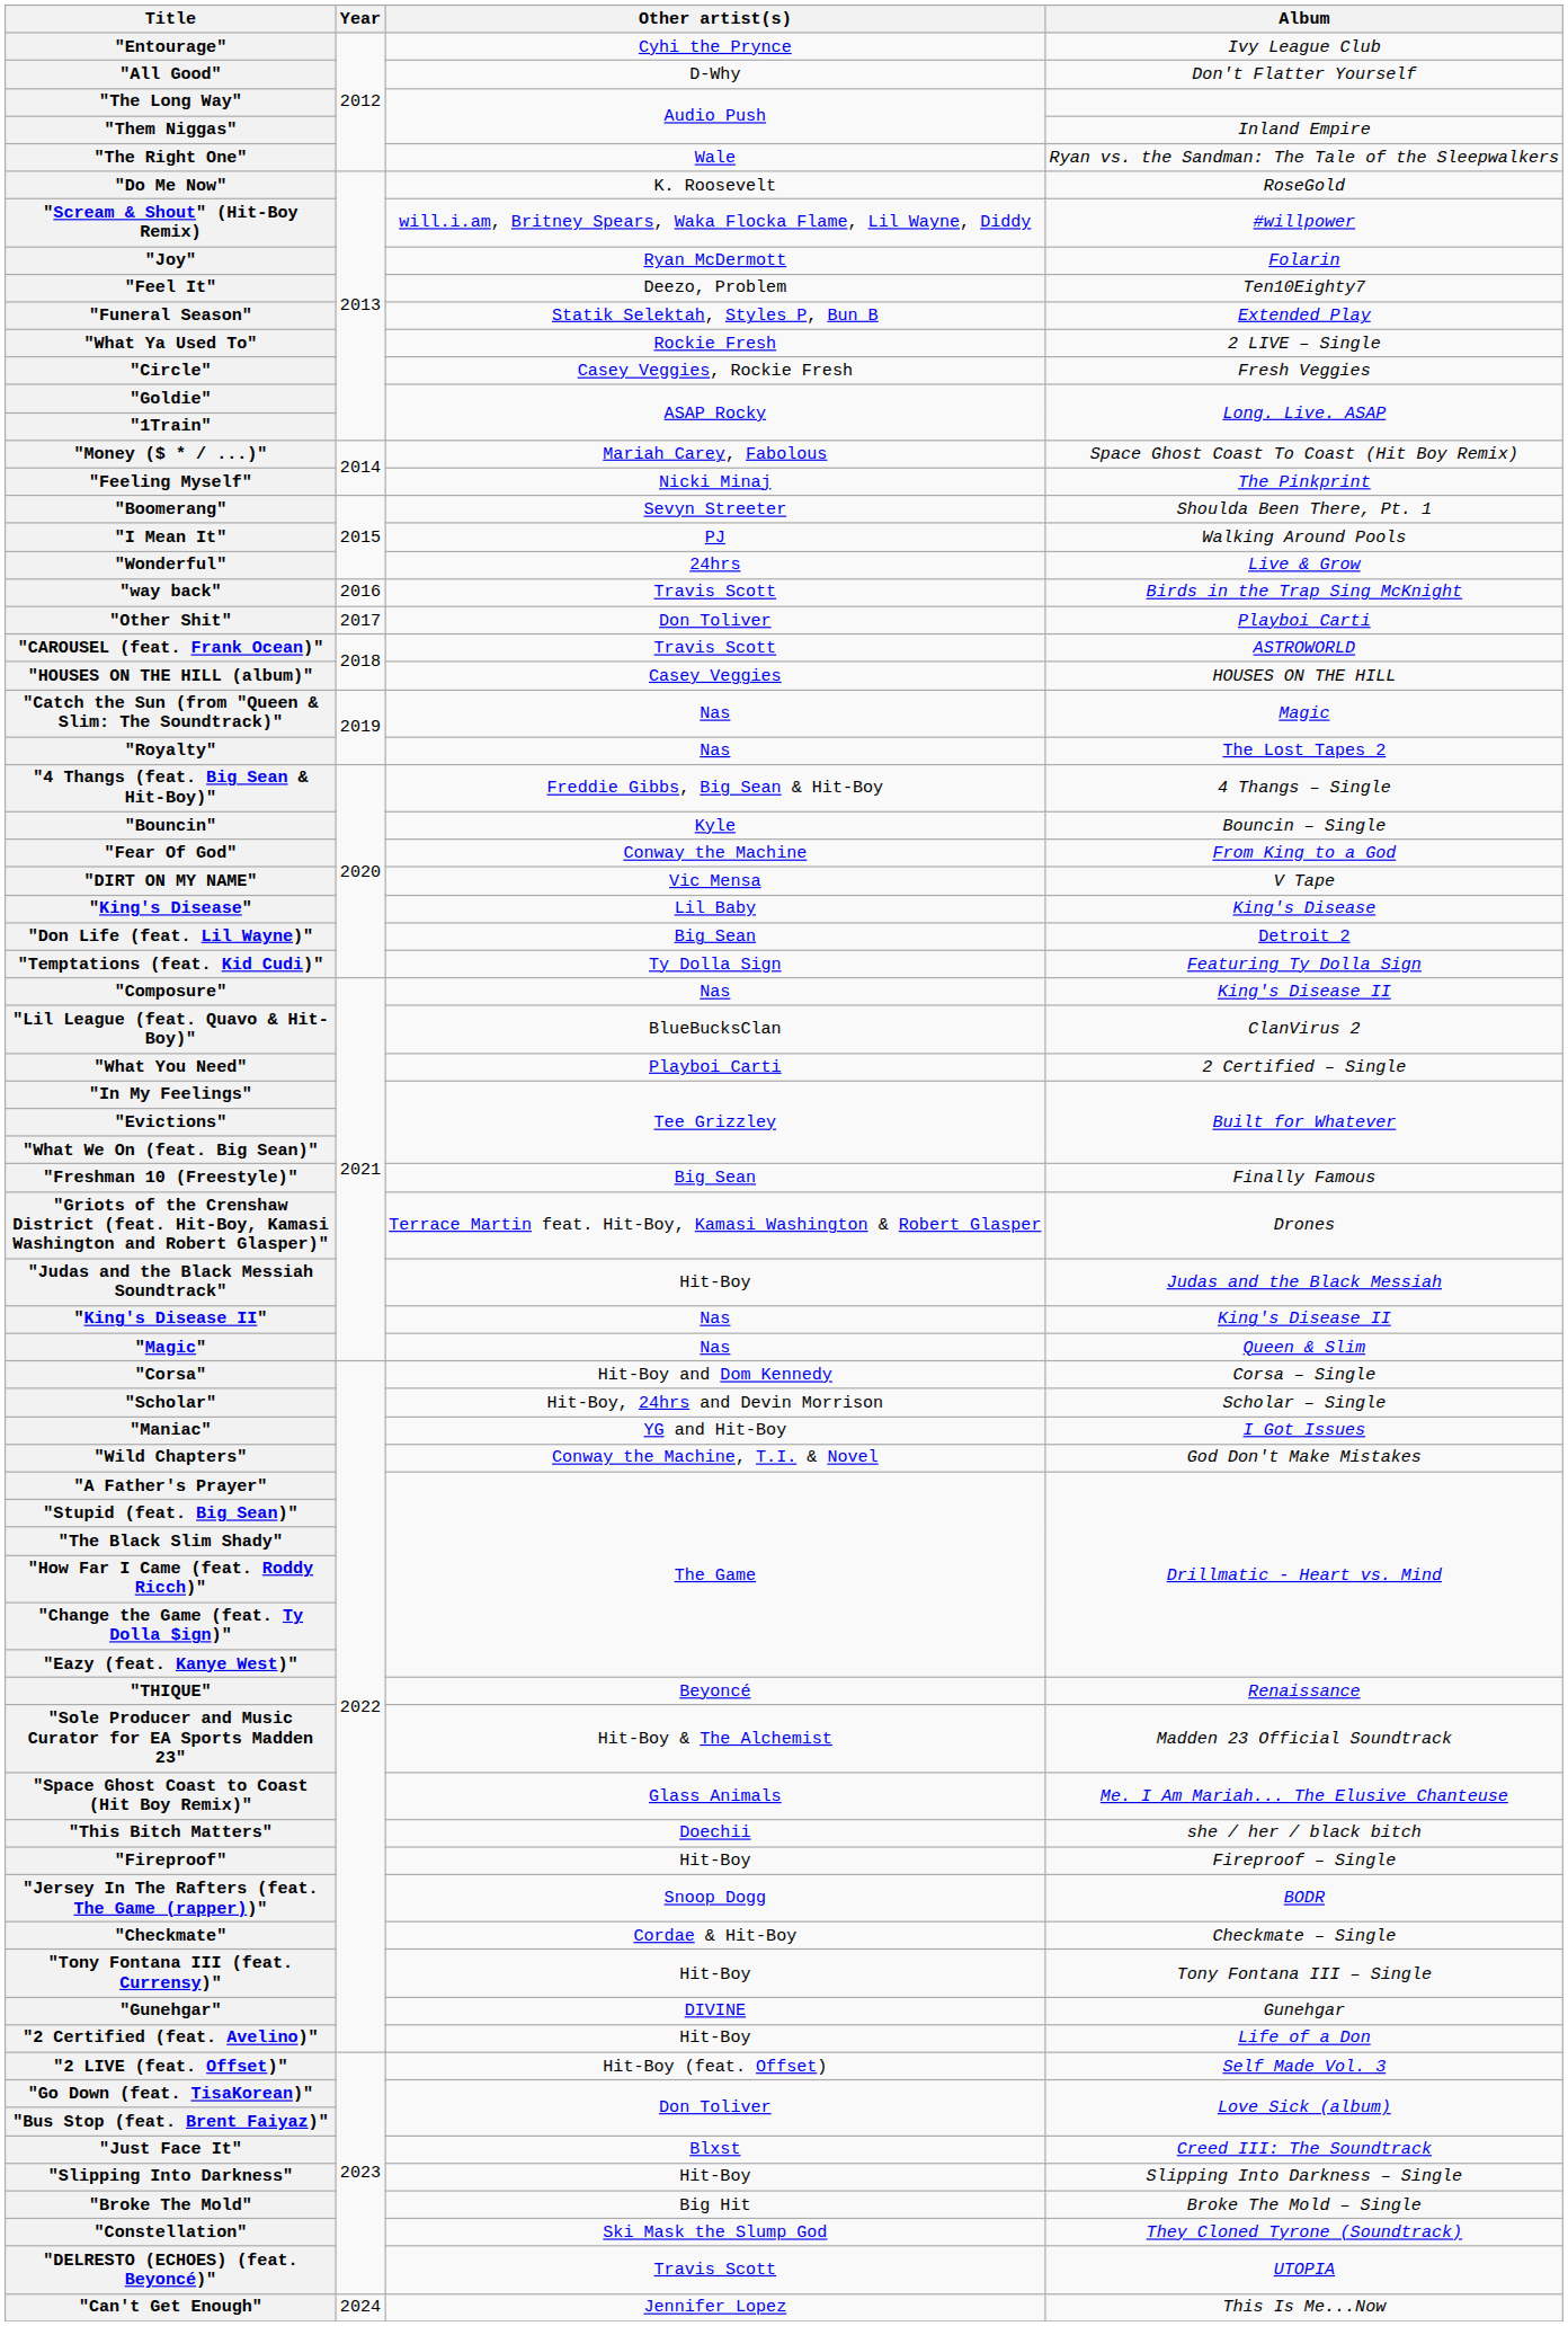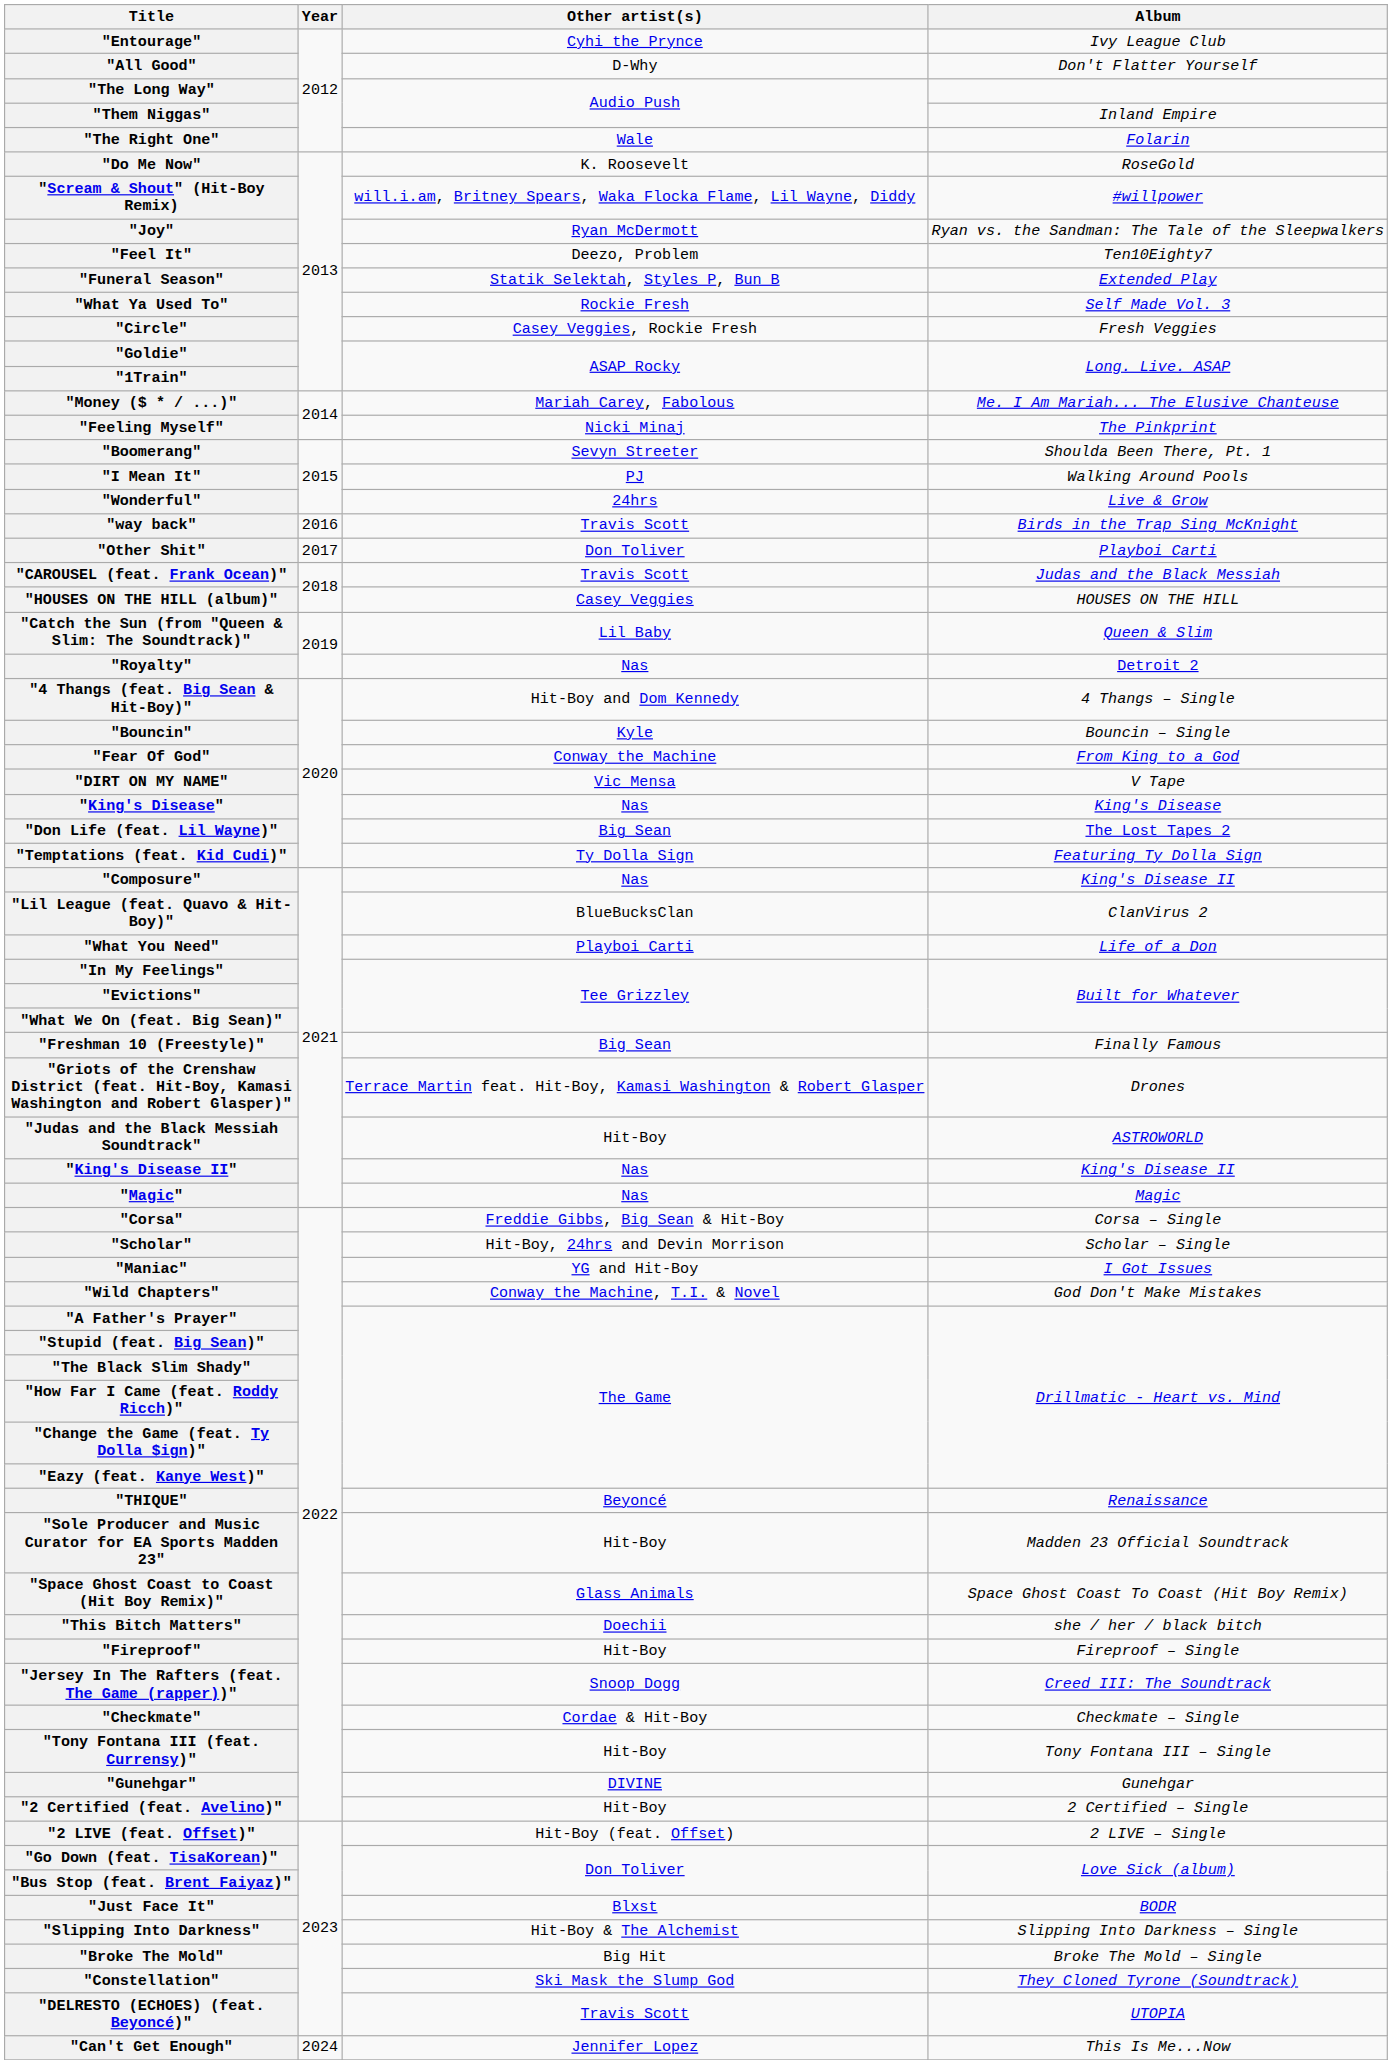 <table class="wikitable plainrowheaders" style="text-align: center;">
 <tr>
 <th scope="col" style="width: 19em;">Title</th>
 <th scope="col">Year</th>
 <th scope="col">Other artist(s)</th>
 <th scope="col">Album</th>
 </tr>
 <tr>
 <th scope="row">"Entourage"</th>
 <td rowspan="5">2012</td>
 <td><a href='#'>Cyhi the Prynce</a></td>
 <td><em>Ivy League Club</em></td>
 </tr>
 <tr>
 <th scope="row">"All Good"</th>
 <td>D-Why</td>
 <td><em>Don't Flatter Yourself</em></td>
 </tr>
 <tr>
 <th scope="row">"The Long Way"</th>
 <td rowspan="2"><a href='#'>Audio Push</a></td>
 <td></td>
 </tr>
 <tr>
 <th scope="row">"Them Niggas"</th>
 <td><em>Inland Empire</em></td>
 </tr>
 <tr>
 <th scope="row">"The Right One"</th>
 <td><a href='#'>Wale</a></td>
-<td><em>Ryan vs. the Sandman: The Tale of the Sleepwalkers</em></td>
+<td><em><a href='#'>Folarin</a></em></td>
 </tr>
 <tr>
 <th scope="row">"Do Me Now"</th>
 <td rowspan="9">2013</td>
 <td>K. Roosevelt</td>
 <td><em>RoseGold</em></td>
 </tr>
 <tr>
 <th scope="row">"<a href='#'>Scream & Shout</a>" (Hit-Boy Remix)</th>
 <td><a href='#'>will.i.am</a>, <a href='#'>Britney Spears</a>, <a href='#'>Waka Flocka Flame</a>, <a href='#'>Lil Wayne</a>, <a href='#'>Diddy</a></td>
 <td><em><a href='#'>#willpower</a></em></td>
 </tr>
 <tr>
 <th scope="row">"Joy"</th>
 <td><a href='#'>Ryan McDermott</a></td>
-<td><em><a href='#'>Folarin</a></em></td>
+<td><em>Ryan vs. the Sandman: The Tale of the Sleepwalkers</em></td>
 </tr>
 <tr>
 <th scope="row">"Feel It"</th>
 <td>Deezo, Problem</td>
 <td><em>Ten10Eighty7</em></td>
 </tr>
 <tr>
 <th scope="row">"Funeral Season"</th>
 <td><a href='#'>Statik Selektah</a>, <a href='#'>Styles P</a>, <a href='#'>Bun B</a></td>
 <td><em><a href='#'>Extended Play</a></em></td>
 </tr>
 <tr>
 <th scope="row">"What Ya Used To"</th>
 <td><a href='#'>Rockie Fresh</a></td>
-<td><em>2 LIVE – Single</em></td>
+<td><em><a href='#'>Self Made Vol. 3</a></em></td>
 </tr>
 <tr>
 <th scope="row">"Circle"</th>
 <td><a href='#'>Casey Veggies</a>, Rockie Fresh</td>
 <td><em>Fresh Veggies</em></td>
 </tr>
 <tr>
 <th scope="row">"Goldie"</th>
 <td rowspan="2"><a href='#'>ASAP Rocky</a></td>
 <td rowspan="2"><em><a href='#'>Long. Live. ASAP</a></em></td>
 </tr>
 <tr>
 <th scope="row">"1Train"</th>
 </tr>
 <tr>
 <th scope="row">"Money ($ * / ...)"</th>
 <td rowspan="2 ">2014</td>
 <td><a href='#'>Mariah Carey</a>, <a href='#'>Fabolous</a></td>
-<td><em>Space Ghost Coast To Coast (Hit Boy Remix)</em></td>
+<td><em><a href='#'>Me. I Am Mariah... The Elusive Chanteuse</a></em></td>
 </tr>
 <tr>
 <th scope="row">"Feeling Myself"</th>
 <td><a href='#'>Nicki Minaj</a></td>
 <td><em><a href='#'>The Pinkprint</a></em></td>
 </tr>
 <tr>
 <th scope="row ">"Boomerang"</th>
 <td rowspan="3">2015</td>
 <td><a href='#'>Sevyn Streeter</a></td>
 <td><em>Shoulda Been There, Pt. 1</em></td>
 </tr>
 <tr>
 <th scope="row">"I Mean It"</th>
 <td><a href='#'>PJ</a></td>
 <td><em>Walking Around Pools</em></td>
 </tr>
 <tr>
 <th scope="row">"Wonderful"</th>
 <td><a href='#'>24hrs</a></td>
 <td><em><a href='#'>Live & Grow</a></em></td>
 </tr>
 <tr>
 <th scope="row">"way back"</th>
 <td>2016</td>
 <td><a href='#'>Travis Scott</a></td>
 <td><em><a href='#'>Birds in the Trap Sing McKnight</a></em></td>
 </tr>
 <tr>
 <th scope="row">"Other Shit"</th>
 <td>2017</td>
 <td><a href='#'>Don Toliver</a></td>
 <td><em><a href='#'>Playboi Carti</a></em></td>
 </tr>
 <tr>
 <th scope="row">"CAROUSEL (feat. <a href='#'>Frank Ocean</a>)"</th>
 <td rowspan="2">2018</td>
 <td><a href='#'>Travis Scott</a></td>
-<td><em><a href='#'>ASTROWORLD</a></em></td>
+<td><em><a href='#'>Judas and the Black Messiah</a></em></td>
 </tr>
 <tr>
 <th scope="row">"HOUSES ON THE HILL (album)"</th>
 <td><a href='#'>Casey Veggies</a></td>
 <td><em>HOUSES ON THE HILL</em></td>
 </tr>
 <tr>
 <th scope="row">"Catch the Sun (from "Queen & Slim: The Soundtrack)"</th>
 <td rowspan="2">2019</td>
-<td><a href='#'>Nas</a></td>
-<td><em><a href='#'>Magic</a></em></td>
+<td><a href='#'>Lil Baby</a></td>
+<td><em><a href='#'>Queen & Slim</a></em></td>
 </tr>
 <tr>
 <th scope="row">"Royalty"</th>
 <td><a href='#'>Nas</a></td>
-<td><a href='#'>The Lost Tapes 2</a></td>
+<td><a href='#'>Detroit 2</a></td>
 </tr>
 <tr>
 <th scope="row">"4 Thangs (feat. <a href='#'>Big Sean</a> & Hit-Boy)"</th>
 <td rowspan="7">2020</td>
-<td><a href='#'>Freddie Gibbs</a>, <a href='#'>Big Sean</a> & Hit-Boy</td>
+<td>Hit-Boy and <a href='#'>Dom Kennedy</a></td>
 <td><em>4 Thangs – Single</em></td>
 </tr>
 <tr>
 <th scope="row">"Bouncin"</th>
 <td><a href='#'>Kyle</a></td>
 <td><em>Bouncin – Single</em></td>
 </tr>
 <tr>
 <th scope="row">"Fear Of God"</th>
 <td><a href='#'>Conway the Machine</a></td>
 <td><em><a href='#'>From King to a God</a></em></td>
 </tr>
 <tr>
 <th scope="row">"DIRT ON MY NAME"</th>
 <td><a href='#'>Vic Mensa</a></td>
 <td><em>V Tape</em></td>
 </tr>
 <tr>
 <th scope="row">"<a href='#'>King's Disease</a>"</th>
-<td><a href='#'>Lil Baby</a></td>
+<td><a href='#'>Nas</a></td>
 <td><em><a href='#'>King's Disease</a></em></td>
 </tr>
 <tr>
 <th scope="row">"Don Life (feat. <a href='#'>Lil Wayne</a>)"</th>
 <td><a href='#'>Big Sean</a></td>
-<td><a href='#'>Detroit 2</a></td>
+<td><a href='#'>The Lost Tapes 2</a></td>
 </tr>
 <tr>
 <th scope="row">"Temptations (feat. <a href='#'>Kid Cudi</a>)"</th>
 <td><a href='#'>Ty Dolla Sign</a></td>
 <td><em><a href='#'>Featuring Ty Dolla Sign</a></em></td>
 </tr>
 <tr>
 <th scope="row">"Composure"</th>
 <td rowspan="11">2021</td>
 <td><a href='#'>Nas</a></td>
 <td><em><a href='#'>King's Disease II</a></em></td>
 </tr>
 <tr>
 <th scope="row">"Lil League (feat. Quavo & Hit-Boy)"</th>
 <td>BlueBucksClan</td>
 <td><em>ClanVirus 2</em></td>
 </tr>
 <tr>
 <th scope="row">"What You Need"</th>
 <td><a href='#'>Playboi Carti</a></td>
-<td><em>2 Certified – Single</em></td>
+<td><em><a href='#'>Life of a Don</a></em></td>
 </tr>
 <tr>
 <th scope="row">"In My Feelings"</th>
 <td rowspan="3"><a href='#'>Tee Grizzley</a></td>
 <td rowspan="3"><em><a href='#'>Built for Whatever</a></em></td>
 </tr>
 <tr>
 <th scope="row">"Evictions"</th>
 </tr>
 <tr>
 <th scope="row">"What We On (feat. Big Sean)"</th>
 </tr>
 <tr>
 <th scope="row">"Freshman 10 (Freestyle)"</th>
 <td><a href='#'>Big Sean</a></td>
 <td><em>Finally Famous</em></td>
 </tr>
 <tr>
 <th scope="row">"Griots of the Crenshaw District (feat. Hit-Boy, Kamasi Washington and Robert Glasper)"</th>
 <td><a href='#'>Terrace Martin</a> feat. Hit-Boy, <a href='#'>Kamasi Washington</a> & <a href='#'>Robert Glasper</a></td>
 <td><em>Drones</em></td>
 </tr>
 <tr>
 <th scope="row">"Judas and the Black Messiah Soundtrack"</th>
 <td>Hit-Boy</td>
-<td><em><a href='#'>Judas and the Black Messiah</a></em></td>
+<td><em><a href='#'>ASTROWORLD</a></em></td>
 </tr>
 <tr>
 <th scope="row">"<a href='#'>King's Disease II</a>"</th>
 <td><a href='#'>Nas</a></td>
 <td><em><a href='#'>King's Disease II</a></em></td>
 </tr>
 <tr>
 <th scope="row">"<a href='#'>Magic</a>"</th>
 <td><a href='#'>Nas</a></td>
-<td><em><a href='#'>Queen & Slim</a></em></td>
+<td><em><a href='#'>Magic</a></em></td>
 </tr>
 <tr>
 <th scope="row">"Corsa"</th>
 <td rowspan="20">2022</td>
-<td>Hit-Boy and <a href='#'>Dom Kennedy</a></td>
+<td><a href='#'>Freddie Gibbs</a>, <a href='#'>Big Sean</a> & Hit-Boy</td>
 <td><em>Corsa – Single</em></td>
 </tr>
 <tr>
 <th scope="row">"Scholar"</th>
 <td>Hit-Boy, <a href='#'>24hrs</a> and Devin Morrison</td>
 <td><em>Scholar – Single</em></td>
 </tr>
 <tr>
 <th scope="row">"Maniac"</th>
 <td><a href='#'>YG</a> and Hit-Boy</td>
 <td><em><a href='#'>I Got Issues</a></em></td>
 </tr>
 <tr>
 <th scope="row">"Wild Chapters"</th>
 <td><a href='#'>Conway the Machine</a>, <a href='#'>T.I.</a> & <a href='#'>Novel</a></td>
 <td><em>God Don't Make Mistakes</em></td>
 </tr>
 <tr>
 <th scope="row">"A Father's Prayer"</th>
 <td rowspan="6"><a href='#'>The Game</a></td>
 <td rowspan="6"><em><a href='#'>Drillmatic - Heart vs. Mind</a></em></td>
 </tr>
 <tr>
 <th scope="row">"Stupid (feat. <a href='#'>Big Sean</a>)"</th>
 </tr>
 <tr>
 <th scope="row">"The Black Slim Shady"</th>
 </tr>
 <tr>
 <th scope="row">"How Far I Came (feat. <a href='#'>Roddy Ricch</a>)"</th>
 </tr>
 <tr>
 <th scope="row">"Change the Game (feat. <a href='#'>Ty Dolla $ign</a>)"</th>
 </tr>
 <tr>
 <th scope="row">"Eazy (feat. <a href='#'>Kanye West</a>)"</th>
 </tr>
 <tr>
 <th scope="row">"THIQUE"</th>
 <td><a href='#'>Beyoncé</a></td>
 <td><em><a href='#'>Renaissance</a></em></td>
 </tr>
 <tr>
 <th scope="row">"Sole Producer and Music Curator for EA Sports Madden 23"</th>
-<td>Hit-Boy & <a href='#'>The Alchemist</a></td>
+<td>Hit-Boy</td>
 <td><em>Madden 23 Official Soundtrack</em></td>
 </tr>
 <tr>
 <th scope="row">"Space Ghost Coast to Coast (Hit Boy Remix)"</th>
 <td><a href='#'>Glass Animals</a></td>
-<td><em><a href='#'>Me. I Am Mariah... The Elusive Chanteuse</a></em></td>
+<td><em>Space Ghost Coast To Coast (Hit Boy Remix)</em></td>
 </tr>
 <tr>
 <th scope="row">"This Bitch Matters"</th>
 <td><a href='#'>Doechii</a></td>
 <td><em>she / her / black bitch</em></td>
 </tr>
 <tr>
 <th scope="row">"Fireproof"</th>
 <td>Hit-Boy</td>
 <td><em>Fireproof – Single</em></td>
 </tr>
 <tr>
 <th scope="row">"Jersey In The Rafters (feat. <a href='#'>The Game (rapper)</a>)"</th>
 <td><a href='#'>Snoop Dogg</a></td>
-<td><em><a href='#'>BODR</a></em></td>
+<td><em><a href='#'>Creed III: The Soundtrack</a></em></td>
 </tr>
 <tr>
 <th scope="row">"Checkmate"</th>
 <td><a href='#'>Cordae</a> & Hit-Boy</td>
 <td><em>Checkmate – Single</em></td>
 </tr>
 <tr>
 <th scope="row">"Tony Fontana III (feat. <a href='#'>Currensy</a>)"</th>
 <td>Hit-Boy</td>
 <td><em>Tony Fontana III – Single</em></td>
 </tr>
 <tr>
 <th scope="row">"Gunehgar"</th>
 <td><a href='#'>DIVINE</a></td>
 <td><em>Gunehgar</em></td>
 </tr>
 <tr>
 <th scope="row">"2 Certified (feat. <a href='#'>Avelino</a>)"</th>
 <td>Hit-Boy</td>
-<td><em><a href='#'>Life of a Don</a></em></td>
+<td><em>2 Certified – Single</em></td>
 </tr>
 <tr>
 <th scope="row">"2 LIVE (feat. <a href='#'>Offset</a>)"</th>
 <td rowspan="8">2023</td>
 <td>Hit-Boy (feat. <a href='#'>Offset</a>)</td>
-<td><em><a href='#'>Self Made Vol. 3</a></em></td>
+<td><em>2 LIVE – Single</em></td>
 </tr>
 <tr>
 <th scope="row">"Go Down (feat. <a href='#'>TisaKorean</a>)"</th>
 <td rowspan="2"><a href='#'>Don Toliver</a></td>
 <td rowspan="2"><em><a href='#'>Love Sick (album)</a></em></td>
 </tr>
 <tr>
 <th scope="row">"Bus Stop (feat. <a href='#'>Brent Faiyaz</a>)"</th>
 </tr>
 <tr>
 <th scope="row">"Just Face It"</th>
 <td><a href='#'>Blxst</a></td>
-<td><em><a href='#'>Creed III: The Soundtrack</a></em></td>
+<td><em><a href='#'>BODR</a></em></td>
 </tr>
 <tr>
 <th scope="row">"Slipping Into Darkness"</th>
-<td>Hit-Boy</td>
+<td>Hit-Boy & <a href='#'>The Alchemist</a></td>
 <td><em>Slipping Into Darkness – Single</em></td>
 </tr>
 <tr>
 <th scope="row">"Broke The Mold"</th>
 <td>Big Hit</td>
 <td><em>Broke The Mold – Single</em></td>
 </tr>
 <tr>
 <th scope="row">"Constellation"</th>
 <td><a href='#'>Ski Mask the Slump God</a></td>
 <td><em><a href='#'> They Cloned Tyrone (Soundtrack)</a></em></td>
 </tr>
 <tr>
 <th scope="row">"DELRESTO (ECHOES) (feat. <a href='#'>Beyoncé</a>)"</th>
 <td><a href='#'>Travis Scott</a></td>
 <td><em><a href='#'>UTOPIA</a></em></td>
 </tr>
 <tr>
 <th scope="row">"Can't Get Enough"</th>
 <td rowspan="1">2024</td>
 <td><a href='#'>Jennifer Lopez</a></td>
 <td><em>This Is Me...Now</em></td>
 </tr>
 <tr>
 </tr>
 </table>
